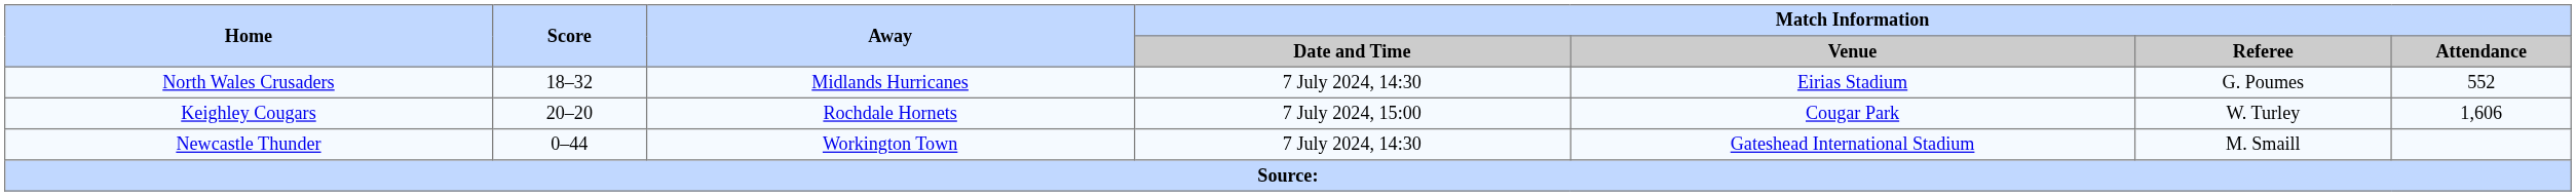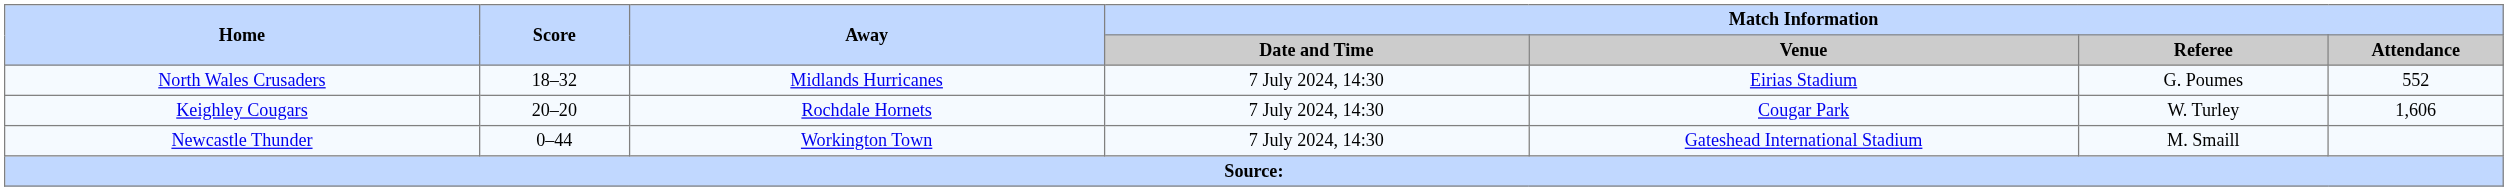 <table border=1 style="border-collapse:collapse; font-size:90%; text-align:center;" cellpadding=3 cellspacing=0 width=100%>
 <tr bgcolor=#C1D8FF>
 <th scope="col" rowspan=2 width=19%>Home</th>
 <th scope="col" rowspan=2 width=6%>Score</th>
 <th scope="col" rowspan=2 width=19%>Away</th>
 <th colspan=6>Match Information</th>
 </tr>
 <tr bgcolor=#CCCCCC>
 <th scope="col" width=17%>Date and Time</th>
 <th scope="col" width=22%>Venue</th>
 <th scope="col" width=10%>Referee</th>
 <th scope="col" width=7%>Attendance</th>
 </tr>
 <tr bgcolor=#F5FAFF>
 <td>  <a href='#'>North Wales Crusaders</a></td>
 <td>18–32</td>
 <td> <a href='#'>Midlands Hurricanes</a></td>
 <td>7 July 2024, 14:30</td>
 <td><a href='#'>Eirias Stadium</a></td>
 <td>G. Poumes</td>
 <td>552</td>
 </tr>
 <tr bgcolor=#F5FAFF>
 <td> <a href='#'>Keighley Cougars</a></td>
 <td>20–20</td>
 <td> <a href='#'>Rochdale Hornets</a></td>
-<td>7 July 2024, 15:00</td>
+<td>7 July 2024, 14:30</td>
 <td><a href='#'>Cougar Park</a></td>
 <td>W. Turley</td>
 <td>1,606</td>
 </tr>
 <tr bgcolor=#F5FAFF>
 <td> <a href='#'>Newcastle Thunder</a></td>
 <td>0–44</td>
 <td> <a href='#'>Workington Town</a></td>
 <td>7 July 2024, 14:30</td>
 <td><a href='#'>Gateshead International Stadium</a></td>
 <td>M. Smaill</td>
 <td></td>
 </tr>
 <tr style="background:#c1d8ff;">
 <th colspan=7>Source:</th>
 </tr>
 </table>
